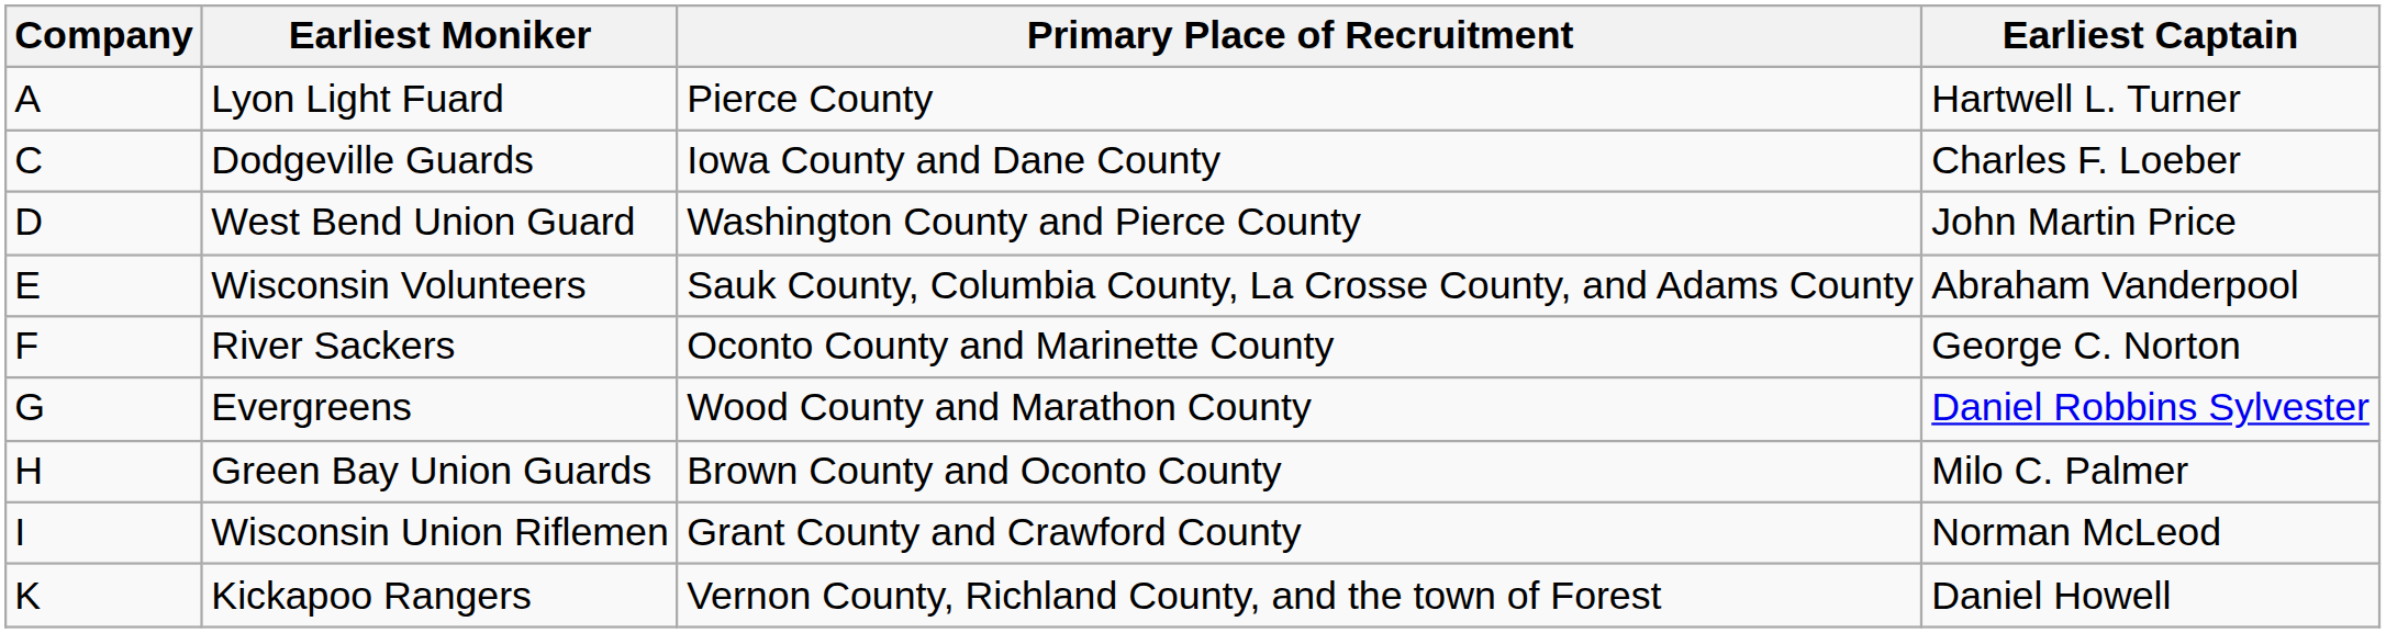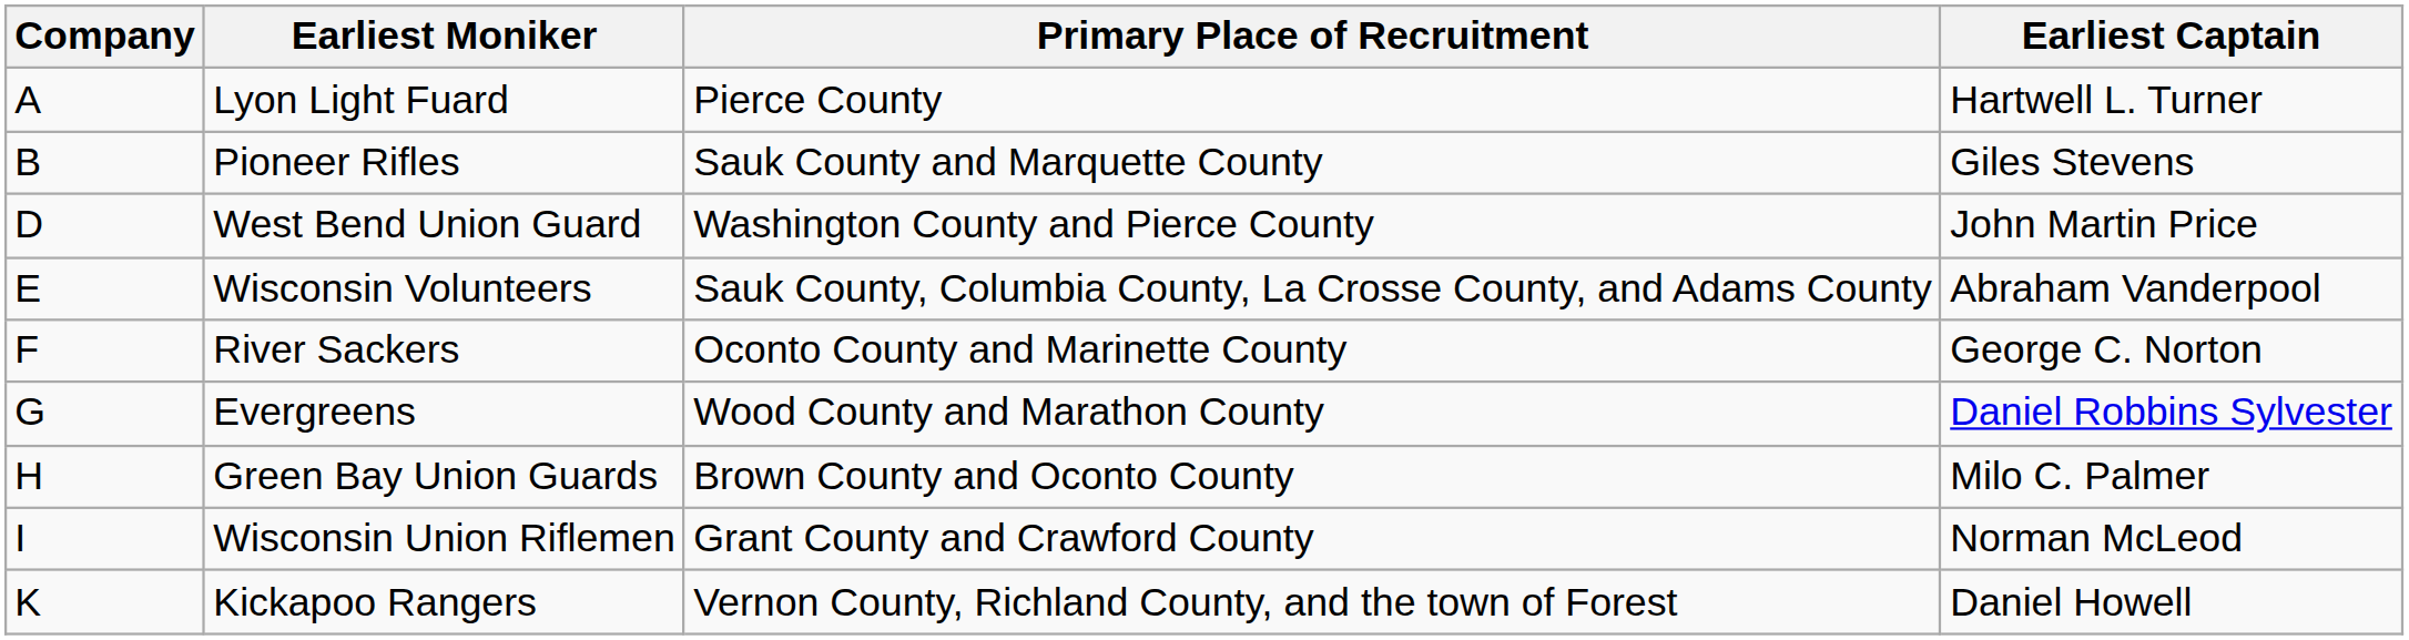 <table class="wikitable">
 <tr>
 <th>Company</th>
 <th>Earliest Moniker</th>
 <th>Primary Place of Recruitment</th>
 <th>Earliest Captain</th>
 </tr>
 <tr>
 <td>A</td>
 <td>Lyon Light Fuard</td>
 <td>Pierce County</td>
 <td>Hartwell L. Turner</td>
 </tr>
 <tr>
-<td>C</td>
-<td>Dodgeville Guards</td>
-<td>Iowa County and Dane County</td>
-<td>Charles F. Loeber</td>
+<td>B</td>
+<td>Pioneer Rifles</td>
+<td>Sauk County and Marquette County</td>
+<td>Giles Stevens</td>
 </tr>
 <tr>
 <td>D</td>
 <td>West Bend Union Guard</td>
 <td>Washington County and Pierce County</td>
 <td>John Martin Price</td>
 </tr>
 <tr>
 <td>E</td>
 <td>Wisconsin Volunteers</td>
 <td>Sauk County, Columbia County, La Crosse County, and Adams County</td>
 <td>Abraham Vanderpool</td>
 </tr>
 <tr>
 <td>F</td>
 <td>River Sackers</td>
 <td>Oconto County and Marinette County</td>
 <td>George C. Norton</td>
 </tr>
 <tr>
 <td>G</td>
 <td>Evergreens</td>
 <td>Wood County and Marathon County</td>
 <td><a href='#'>Daniel Robbins Sylvester</a></td>
 </tr>
 <tr>
 <td>H</td>
 <td>Green Bay Union Guards</td>
 <td>Brown County and Oconto County</td>
 <td>Milo C. Palmer</td>
 </tr>
 <tr>
 <td>I</td>
 <td>Wisconsin Union Riflemen</td>
 <td>Grant County and Crawford County</td>
 <td>Norman McLeod</td>
 </tr>
 <tr>
 <td>K</td>
 <td>Kickapoo Rangers</td>
 <td>Vernon County, Richland County, and the town of Forest</td>
 <td>Daniel Howell</td>
 </tr>
 </table>
